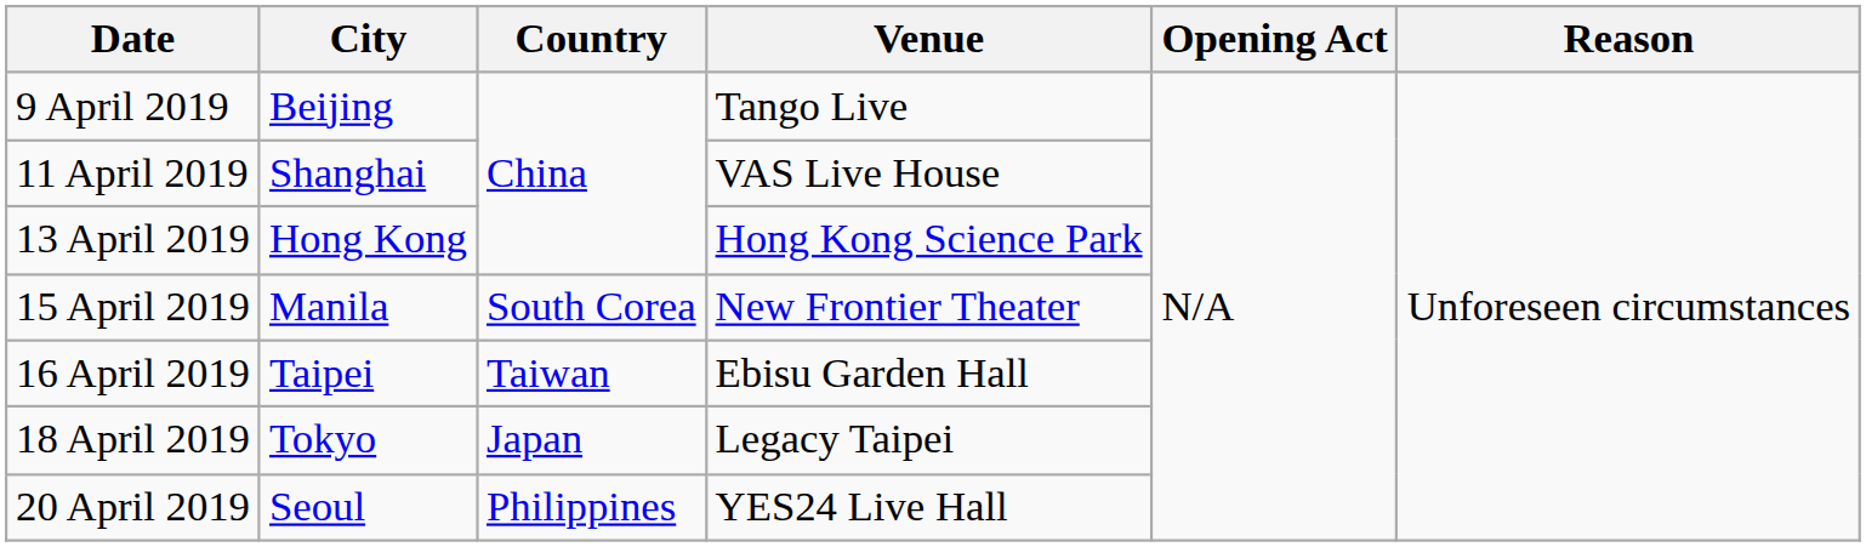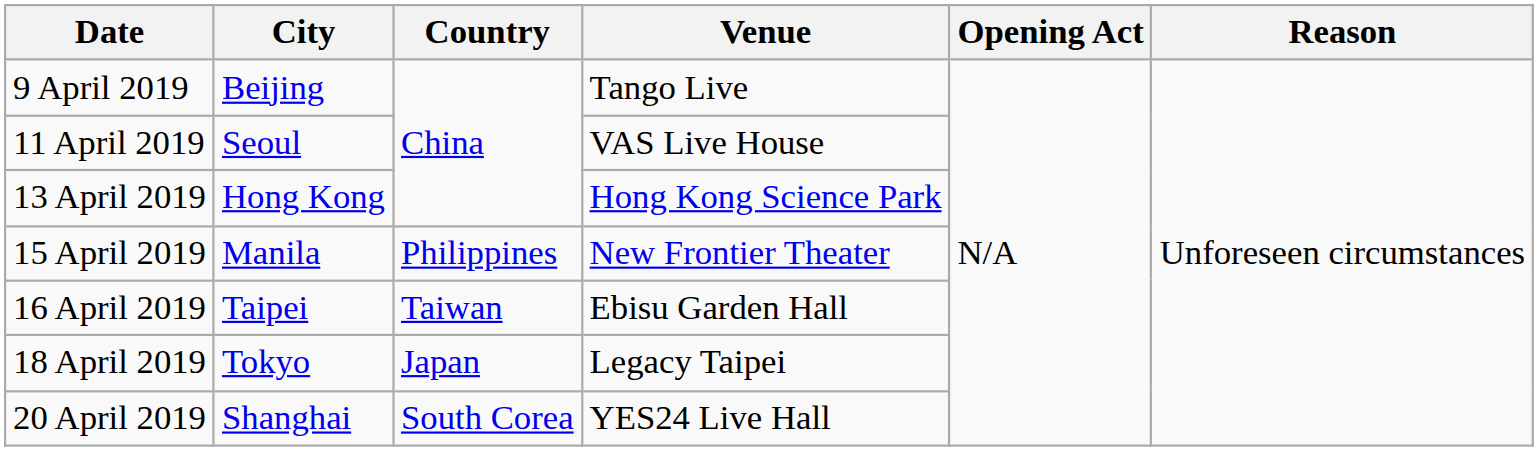 <table class="wikitable">
 <tr>
 <th>Date</th>
 <th>City</th>
 <th>Country</th>
 <th>Venue</th>
 <th>Opening Act</th>
 <th>Reason</th>
 </tr>
 <tr>
 <td>9 April 2019</td>
 <td><a href='#'>Beijing</a></td>
 <td rowspan="3"><a href='#'>China</a></td>
 <td>Tango Live</td>
 <td rowspan="7">N/A</td>
 <td rowspan="7">Unforeseen circumstances</td>
 </tr>
 <tr>
 <td>11 April 2019</td>
-<td><a href='#'>Shanghai</a></td>
+<td><a href='#'>Seoul</a></td>
 <td>VAS Live House</td>
 </tr>
 <tr>
 <td>13 April 2019</td>
 <td><a href='#'>Hong Kong</a></td>
 <td><a href='#'>Hong Kong Science Park</a></td>
 </tr>
 <tr>
 <td>15 April 2019</td>
 <td><a href='#'>Manila</a></td>
-<td><a href='#'>South Corea</a></td>
+<td><a href='#'>Philippines</a></td>
 <td><a href='#'>New Frontier Theater</a></td>
 </tr>
 <tr>
 <td>16 April 2019</td>
 <td><a href='#'>Taipei</a></td>
 <td><a href='#'>Taiwan</a></td>
 <td>Ebisu Garden Hall</td>
 </tr>
 <tr>
 <td>18 April 2019</td>
 <td><a href='#'>Tokyo</a></td>
 <td><a href='#'>Japan</a></td>
 <td>Legacy Taipei</td>
 </tr>
 <tr>
 <td>20 April 2019</td>
-<td><a href='#'>Seoul</a></td>
-<td><a href='#'>Philippines</a></td>
+<td><a href='#'>Shanghai</a></td>
+<td><a href='#'>South Corea</a></td>
 <td>YES24 Live Hall</td>
 </tr>
 </table>
